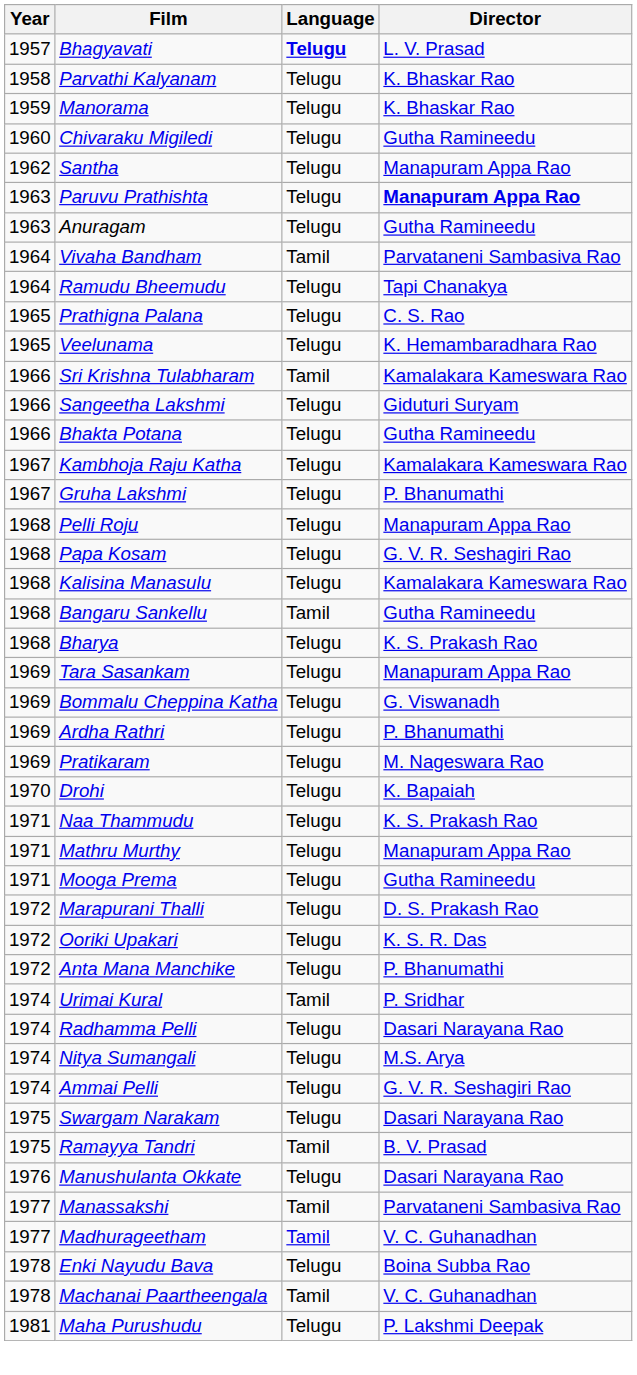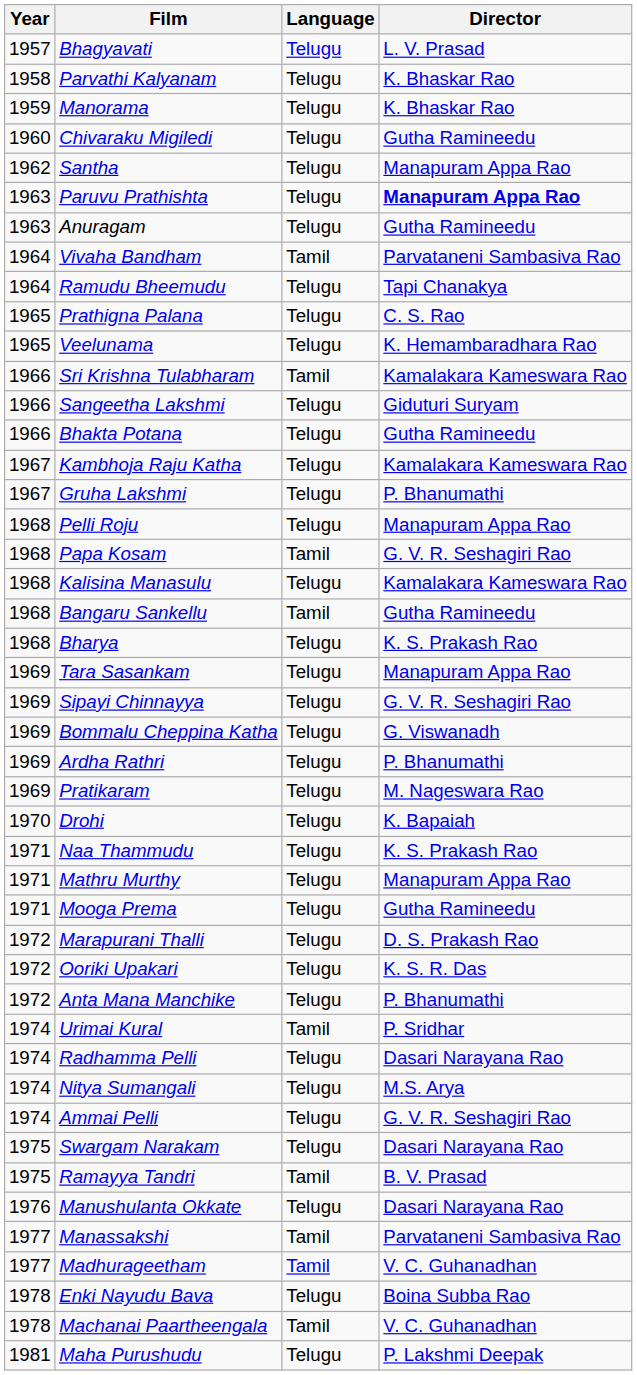 <table class="wikitable">
 <tr>
 <th>Year</th>
 <th>Film</th>
 <th>Language</th>
 <th>Director</th>
 </tr>
 <tr>
 <td>1957</td>
 <td><em><a href='#'>Bhagyavati</a></em></td>
-<td><strong><a href='#'>Telugu</a></strong></td>
+<td><a href='#'>Telugu</a></td>
 <td><a href='#'>L. V. Prasad</a></td>
 </tr>
 <tr>
 <td>1958</td>
 <td><em><a href='#'>Parvathi Kalyanam</a></em></td>
 <td>Telugu</td>
 <td><a href='#'>K. Bhaskar Rao</a></td>
 </tr>
 <tr>
 <td>1959</td>
 <td><em><a href='#'>Manorama</a></em></td>
 <td>Telugu</td>
 <td><a href='#'>K. Bhaskar Rao</a></td>
 </tr>
 <tr>
 <td>1960</td>
 <td><em><a href='#'>Chivaraku Migiledi</a></em></td>
 <td>Telugu</td>
 <td><a href='#'>Gutha Ramineedu</a></td>
 </tr>
 <tr>
 <td>1962</td>
 <td><em><a href='#'>Santha</a></em></td>
 <td>Telugu</td>
 <td><a href='#'>Manapuram Appa Rao</a></td>
 </tr>
 <tr>
 <td>1963</td>
 <td><em><a href='#'>Paruvu Prathishta</a></em></td>
 <td>Telugu</td>
 <td><strong><a href='#'>Manapuram Appa Rao</a></strong></td>
 </tr>
 <tr>
 <td>1963</td>
 <td><em>Anuragam</em></td>
 <td>Telugu</td>
 <td><a href='#'>Gutha Ramineedu</a></td>
 </tr>
 <tr>
 <td>1964</td>
 <td><em><a href='#'>Vivaha Bandham</a></em></td>
 <td>Tamil</td>
 <td><a href='#'>Parvataneni Sambasiva Rao</a></td>
 </tr>
 <tr>
 <td>1964</td>
 <td><em><a href='#'>Ramudu Bheemudu</a></em></td>
 <td>Telugu</td>
 <td><a href='#'>Tapi Chanakya</a></td>
 </tr>
 <tr>
 <td>1965</td>
 <td><em><a href='#'>Prathigna Palana</a></em></td>
 <td>Telugu</td>
 <td><a href='#'>C. S. Rao</a></td>
 </tr>
 <tr>
 <td>1965</td>
 <td><em><a href='#'>Veelunama</a></em></td>
 <td>Telugu</td>
 <td><a href='#'>K. Hemambaradhara Rao</a></td>
 </tr>
 <tr>
 <td>1966</td>
 <td><em><a href='#'>Sri Krishna Tulabharam</a></em></td>
 <td>Tamil</td>
 <td><a href='#'>Kamalakara Kameswara Rao</a></td>
 </tr>
 <tr>
 <td>1966</td>
 <td><em><a href='#'>Sangeetha Lakshmi</a></em></td>
 <td>Telugu</td>
 <td><a href='#'>Giduturi Suryam</a></td>
 </tr>
 <tr>
 <td>1966</td>
 <td><em><a href='#'>Bhakta Potana</a></em></td>
 <td>Telugu</td>
 <td><a href='#'>Gutha Ramineedu</a></td>
 </tr>
 <tr>
 <td>1967</td>
 <td><em><a href='#'>Kambhoja Raju Katha</a></em></td>
 <td>Telugu</td>
 <td><a href='#'>Kamalakara Kameswara Rao</a></td>
 </tr>
 <tr>
 <td>1967</td>
 <td><em><a href='#'>Gruha Lakshmi</a></em></td>
 <td>Telugu</td>
 <td><a href='#'>P. Bhanumathi</a></td>
 </tr>
 <tr>
 <td>1968</td>
 <td><em><a href='#'>Pelli Roju</a></em></td>
 <td>Telugu</td>
 <td><a href='#'>Manapuram Appa Rao</a></td>
 </tr>
 <tr>
 <td>1968</td>
 <td><em><a href='#'>Papa Kosam</a></em></td>
-<td>Telugu</td>
+<td>Tamil</td>
 <td><a href='#'>G. V. R. Seshagiri Rao</a></td>
 </tr>
 <tr>
 <td>1968</td>
 <td><em><a href='#'>Kalisina Manasulu</a></em></td>
 <td>Telugu</td>
 <td><a href='#'>Kamalakara Kameswara Rao</a></td>
 </tr>
 <tr>
 <td>1968</td>
 <td><em><a href='#'>Bangaru Sankellu</a></em></td>
 <td>Tamil</td>
 <td><a href='#'>Gutha Ramineedu</a></td>
 </tr>
 <tr>
 <td>1968</td>
 <td><em><a href='#'>Bharya</a></em></td>
 <td>Telugu</td>
 <td><a href='#'>K. S. Prakash Rao</a></td>
 </tr>
 <tr>
 <td>1969</td>
 <td><em><a href='#'>Tara Sasankam</a></em></td>
 <td>Telugu</td>
 <td><a href='#'>Manapuram Appa Rao</a></td>
+</tr>
+<tr>
+<td>1969</td>
+<td><em><a href='#'>Sipayi Chinnayya</a></em></td>
+<td>Telugu</td>
+<td><a href='#'>G. V. R. Seshagiri Rao</a></td>
 </tr>
 <tr>
 <td>1969</td>
 <td><em><a href='#'>Bommalu Cheppina Katha</a></em></td>
 <td>Telugu</td>
 <td><a href='#'>G. Viswanadh</a></td>
 </tr>
 <tr>
 <td>1969</td>
 <td><em><a href='#'>Ardha Rathri</a></em></td>
 <td>Telugu</td>
 <td><a href='#'>P. Bhanumathi</a></td>
 </tr>
 <tr>
 <td>1969</td>
 <td><em><a href='#'>Pratikaram</a></em></td>
 <td>Telugu</td>
 <td><a href='#'>M. Nageswara Rao</a></td>
 </tr>
 <tr>
 <td>1970</td>
 <td><em><a href='#'>Drohi</a></em></td>
 <td>Telugu</td>
 <td><a href='#'>K. Bapaiah</a></td>
 </tr>
 <tr>
 <td>1971</td>
 <td><em><a href='#'>Naa Thammudu</a></em></td>
 <td>Telugu</td>
 <td><a href='#'>K. S. Prakash Rao</a></td>
 </tr>
 <tr>
 <td>1971</td>
 <td><em><a href='#'>Mathru Murthy</a></em></td>
 <td>Telugu</td>
 <td><a href='#'>Manapuram Appa Rao</a></td>
 </tr>
 <tr>
 <td>1971</td>
 <td><em><a href='#'>Mooga Prema</a></em></td>
 <td>Telugu</td>
 <td><a href='#'>Gutha Ramineedu</a></td>
 </tr>
 <tr>
 <td>1972</td>
 <td><em><a href='#'>Marapurani Thalli</a></em></td>
 <td>Telugu</td>
 <td><a href='#'>D. S. Prakash Rao</a></td>
 </tr>
 <tr>
 <td>1972</td>
 <td><em><a href='#'>Ooriki Upakari</a></em></td>
 <td>Telugu</td>
 <td><a href='#'>K. S. R. Das</a></td>
 </tr>
 <tr>
 <td>1972</td>
 <td><em><a href='#'>Anta Mana Manchike</a></em></td>
 <td>Telugu</td>
 <td><a href='#'>P. Bhanumathi</a></td>
 </tr>
 <tr>
 <td>1974</td>
 <td><em><a href='#'>Urimai Kural</a></em></td>
 <td>Tamil</td>
 <td><a href='#'>P. Sridhar</a></td>
 </tr>
 <tr>
 <td>1974</td>
 <td><em><a href='#'>Radhamma Pelli</a></em></td>
 <td>Telugu</td>
 <td><a href='#'>Dasari Narayana Rao</a></td>
 </tr>
 <tr>
 <td>1974</td>
 <td><em><a href='#'>Nitya Sumangali</a></em></td>
 <td>Telugu</td>
 <td><a href='#'>M.S. Arya</a></td>
 </tr>
 <tr>
 <td>1974</td>
 <td><em><a href='#'>Ammai Pelli</a></em></td>
 <td>Telugu</td>
 <td><a href='#'>G. V. R. Seshagiri Rao</a></td>
 </tr>
 <tr>
 <td>1975</td>
 <td><em><a href='#'>Swargam Narakam</a></em></td>
 <td>Telugu</td>
 <td><a href='#'>Dasari Narayana Rao</a></td>
 </tr>
 <tr>
 <td>1975</td>
 <td><em><a href='#'>Ramayya Tandri</a></em></td>
 <td>Tamil</td>
 <td><a href='#'>B. V. Prasad</a></td>
 </tr>
 <tr>
 <td>1976</td>
 <td><em><a href='#'>Manushulanta Okkate</a></em></td>
 <td>Telugu</td>
 <td><a href='#'>Dasari Narayana Rao</a></td>
 </tr>
 <tr>
 <td>1977</td>
 <td><em><a href='#'>Manassakshi</a></em></td>
 <td>Tamil</td>
 <td><a href='#'>Parvataneni Sambasiva Rao</a></td>
 </tr>
 <tr>
 <td>1977</td>
 <td><em><a href='#'>Madhurageetham</a></em></td>
 <td><a href='#'>Tamil</a></td>
 <td><a href='#'>V. C. Guhanadhan</a></td>
 </tr>
 <tr>
 <td>1978</td>
 <td><em><a href='#'>Enki Nayudu Bava</a></em></td>
 <td>Telugu</td>
 <td><a href='#'>Boina Subba Rao</a></td>
 </tr>
 <tr>
 <td>1978</td>
 <td><em><a href='#'>Machanai Paartheengala</a></em></td>
 <td>Tamil</td>
 <td><a href='#'>V. C. Guhanadhan</a></td>
 </tr>
 <tr>
 <td>1981</td>
 <td><em><a href='#'>Maha Purushudu</a></em></td>
 <td>Telugu</td>
 <td><a href='#'>P. Lakshmi Deepak</a></td>
 </tr>
 </table>
